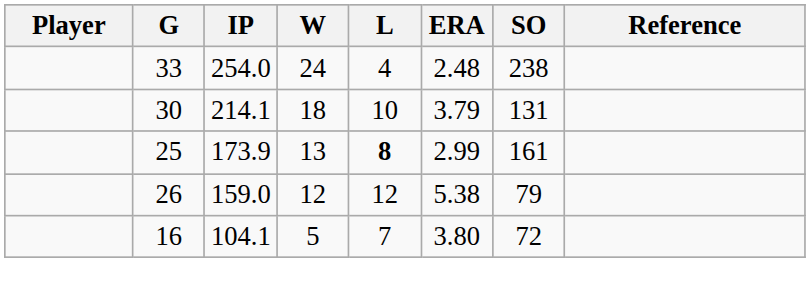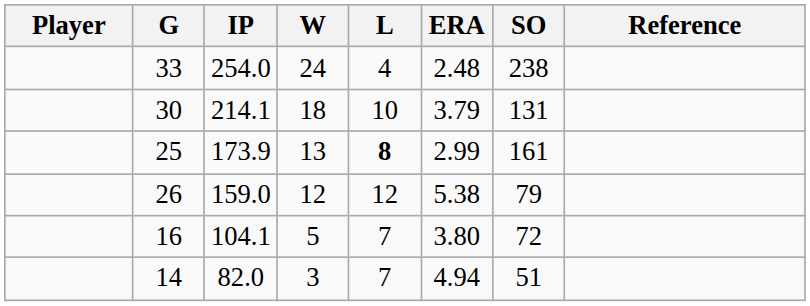 <table class="wikitable sortable">
 <tr>
 <th bgcolor="#DDDDFF" width="16%">Player</th>
 <th bgcolor="#DDDDFF" width="9%">G</th>
 <th bgcolor="#DDDDFF" width="9%">IP</th>
 <th bgcolor="#DDDDFF" width="9%">W</th>
 <th bgcolor="#DDDDFF" width="9%">L</th>
 <th bgcolor="#DDDDFF" width="9%">ERA</th>
 <th bgcolor="#DDDDFF" width="9%">SO</th>
 <th>Reference</th>
 </tr>
 <tr align="center">
 <td></td>
 <td>33</td>
 <td>254.0</td>
 <td>24</td>
 <td>4</td>
 <td>2.48</td>
 <td>238</td>
 <td></td>
 </tr>
 <tr align="center">
 <td></td>
 <td>30</td>
 <td>214.1</td>
 <td>18</td>
 <td>10</td>
 <td>3.79</td>
 <td>131</td>
 <td></td>
 </tr>
 <tr align="center">
 <td></td>
 <td>25</td>
 <td>173.9</td>
 <td>13</td>
 <td><strong>8</strong></td>
 <td>2.99</td>
 <td>161</td>
 <td></td>
 </tr>
 <tr align=center>
 <td></td>
 <td>26</td>
 <td>159.0</td>
 <td>12</td>
 <td>12</td>
 <td>5.38</td>
 <td>79</td>
 <td></td>
 </tr>
 <tr align="center">
 <td></td>
 <td>16</td>
 <td>104.1</td>
 <td>5</td>
 <td>7</td>
 <td>3.80</td>
 <td>72</td>
 <td></td>
 </tr>
+<tr align="center">
+<td></td>
+<td>14</td>
+<td>82.0</td>
+<td>3</td>
+<td>7</td>
+<td>4.94</td>
+<td>51</td>
+<td></td>
+</tr>
 </table>
